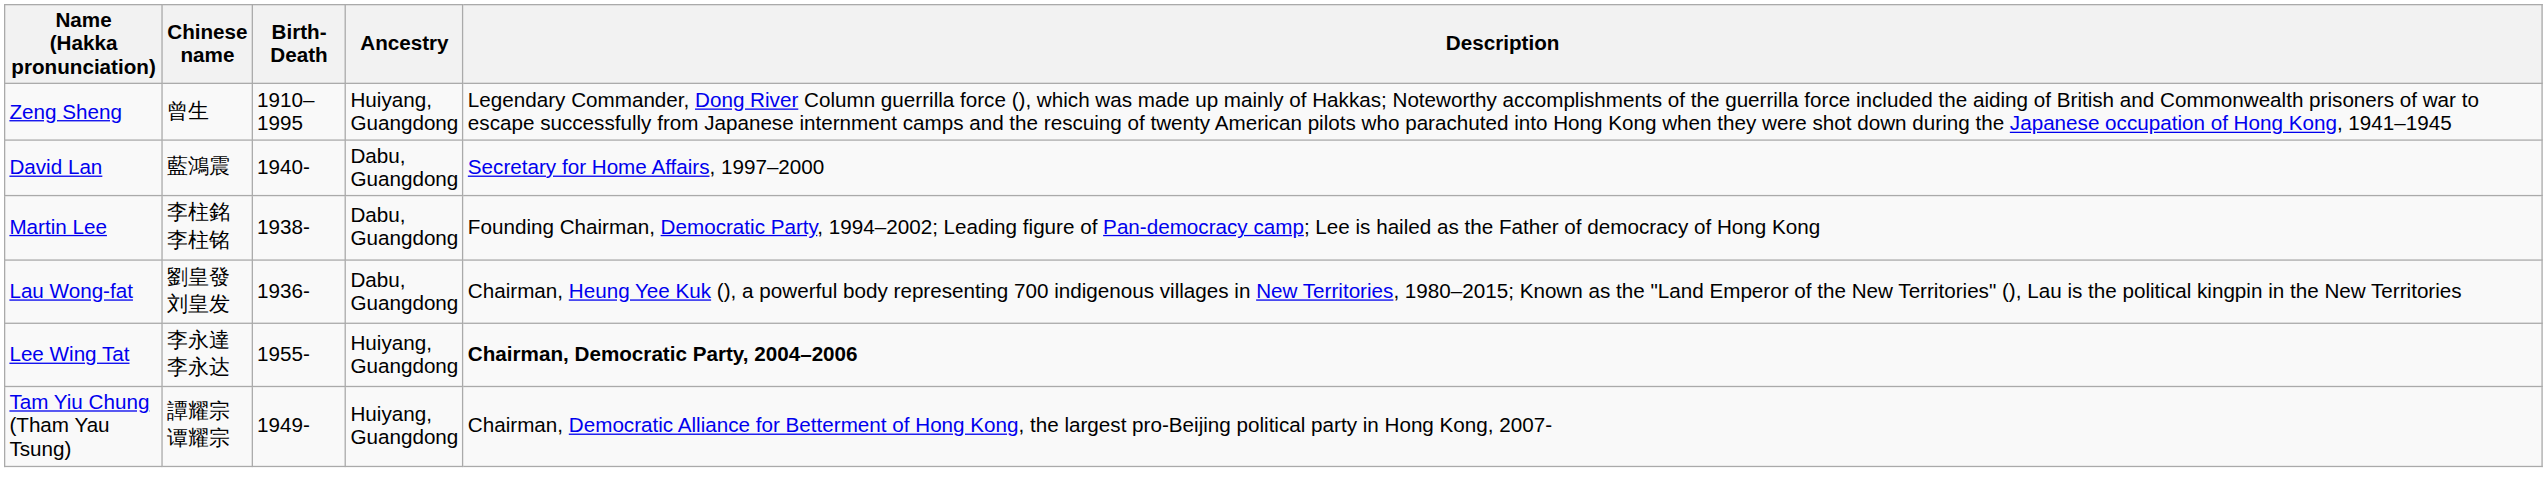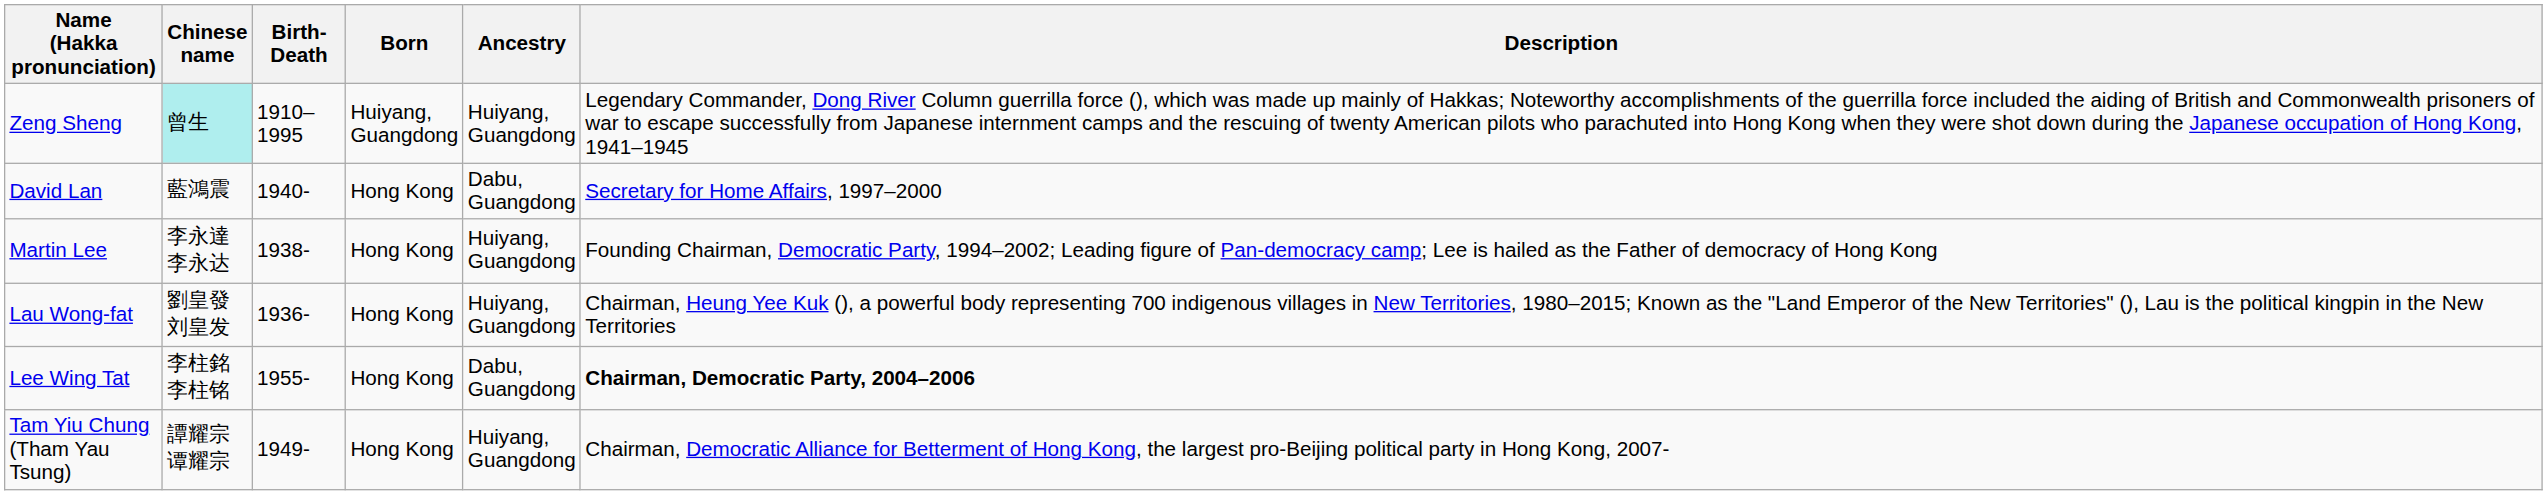 <table class="wikitable">
 <tr>
 <th width="115">Name<br>(Hakka pronunciation)</th>
 <th width="60">Chinese name</th>
 <th width="65">Birth-Death</th>
+<th width="75">Born</th>
 <th width="75">Ancestry</th>
 <th>Description</th>
 </tr>
 <tr>
 <td><a href='#'>Zeng Sheng</a></td>
-<td>曾生</td>
+<td style="background: paleturquoise;">曾生</td>
 <td>1910–1995</td>
+<td>Huiyang, Guangdong</td>
 <td>Huiyang, Guangdong</td>
 <td>Legendary Commander, <a href='#'>Dong River</a> Column guerrilla force (), which was made up mainly of Hakkas; Noteworthy accomplishments of the guerrilla force included the aiding of British and Commonwealth prisoners of war to escape successfully from Japanese internment camps and the rescuing of twenty American pilots who parachuted into Hong Kong when they were shot down during the <a href='#'>Japanese occupation of Hong Kong</a>, 1941–1945</td>
 </tr>
 <tr>
 <td><a href='#'>David Lan</a></td>
 <td>藍鴻震</td>
 <td>1940-</td>
+<td>Hong Kong</td>
 <td>Dabu, Guangdong</td>
 <td><a href='#'>Secretary for Home Affairs</a>, 1997–2000</td>
 </tr>
 <tr>
 <td><a href='#'>Martin Lee</a></td>
-<td>李柱銘<br>李柱铭</td>
+<td>李永達<br>李永达</td>
 <td>1938-</td>
-<td>Dabu, Guangdong</td>
+<td>Hong Kong</td>
+<td>Huiyang, Guangdong</td>
 <td>Founding Chairman, <a href='#'>Democratic Party</a>, 1994–2002; Leading figure of <a href='#'>Pan-democracy camp</a>; Lee is hailed as the Father of democracy of Hong Kong</td>
 </tr>
 <tr>
 <td><a href='#'>Lau Wong-fat</a></td>
 <td>劉皇發<br>刘皇发</td>
 <td>1936-</td>
-<td>Dabu, Guangdong</td>
+<td>Hong Kong</td>
+<td>Huiyang, Guangdong</td>
 <td>Chairman, <a href='#'>Heung Yee Kuk</a> (), a powerful body representing 700 indigenous villages in <a href='#'>New Territories</a>, 1980–2015; Known as the "Land Emperor of the New Territories" (), Lau is the political kingpin in the New Territories</td>
 </tr>
 <tr>
 <td><a href='#'>Lee Wing Tat</a></td>
-<td>李永達<br>李永达</td>
+<td>李柱銘<br>李柱铭</td>
 <td>1955-</td>
-<td>Huiyang, Guangdong</td>
+<td>Hong Kong</td>
+<td>Dabu, Guangdong</td>
 <td><strong>Chairman, Democratic Party, 2004–2006</strong></td>
 </tr>
 <tr>
 <td><a href='#'>Tam Yiu Chung</a><br>(Tham Yau Tsung)</td>
 <td>譚耀宗<br>谭耀宗</td>
 <td>1949-</td>
+<td>Hong Kong</td>
 <td>Huiyang, Guangdong</td>
 <td>Chairman, <a href='#'>Democratic Alliance for Betterment of Hong Kong</a>, the largest pro-Beijing political party in Hong Kong, 2007-</td>
 </tr>
 </table>
